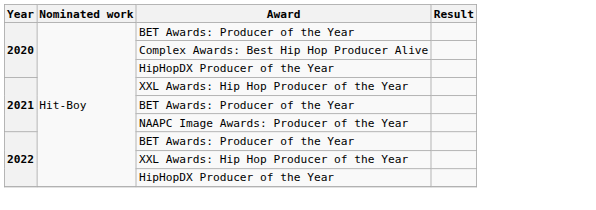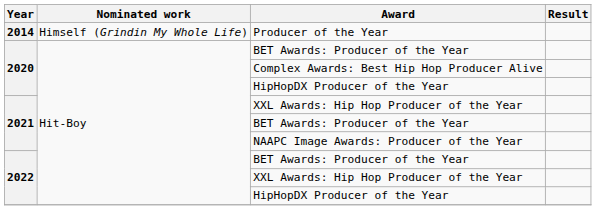 <table class="wikitable">
 <tr>
 <th scope="col">Year</th>
 <th scope="col">Nominated work</th>
 <th scope="col">Award</th>
 <th scope="col">Result</th>
+</tr>
+<tr>
+<th scope="row">2014</th>
+<td>Himself (<em>Grindin My Whole Life</em>)</td>
+<td>Producer of the Year</td>
+<td></td>
 </tr>
 <tr>
 <th scope="row" rowspan="3">2020</th>
 <td rowspan="9">Hit-Boy</td>
 <td>BET Awards: Producer of the Year</td>
 <td></td>
 </tr>
 <tr>
 <td>Complex Awards: Best Hip Hop Producer Alive</td>
 <td></td>
 </tr>
 <tr>
 <td>HipHopDX Producer of the Year</td>
 <td></td>
 </tr>
 <tr>
 <th scope="row" rowspan="3">2021</th>
 <td>XXL Awards: Hip Hop Producer of the Year</td>
 <td></td>
 </tr>
 <tr>
 <td>BET Awards: Producer of the Year</td>
 <td></td>
 </tr>
 <tr>
 <td>NAAPC Image Awards: Producer of the Year</td>
 <td></td>
 </tr>
 <tr>
 <th scope="row" rowspan="3">2022</th>
 <td>BET Awards: Producer of the Year</td>
 <td></td>
 </tr>
 <tr>
 <td>XXL Awards: Hip Hop Producer of the Year</td>
 <td></td>
 </tr>
 <tr>
 <td>HipHopDX Producer of the Year</td>
 <td></td>
 </tr>
 <tr>
 </tr>
 </table>
